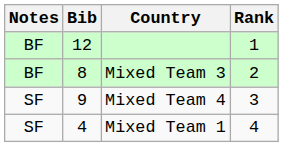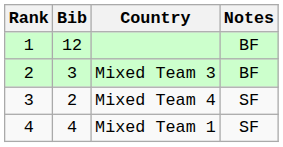 <table class="wikitable" style="text-align:center;">
 <tr>
-<th>Notes</th>
+<th>Rank</th>
 <th>Bib</th>
 <th>Country</th>
-<th>Rank</th>
+<th>Notes</th>
 </tr>
 <tr bgcolor=ccffcc>
-<td>BF</td>
+<td>1</td>
 <td>12</td>
 <td align=left></td>
-<td>1</td>
+<td>BF</td>
 </tr>
 <tr bgcolor=ccffcc>
+<td>2</td>
+<td>3</td>
+<td align=left>Mixed Team 3</td>
 <td>BF</td>
-<td>8</td>
-<td align=left>Mixed Team 3</td>
-<td>2</td>
 </tr>
 <tr>
+<td>3</td>
+<td>2</td>
+<td align=left>Mixed Team 4</td>
 <td>SF</td>
-<td>9</td>
-<td align=left>Mixed Team 4</td>
-<td>3</td>
 </tr>
 <tr>
-<td>SF</td>
+<td>4</td>
 <td>4</td>
 <td align=left>Mixed Team 1</td>
-<td>4</td>
+<td>SF</td>
 </tr>
 </table>
